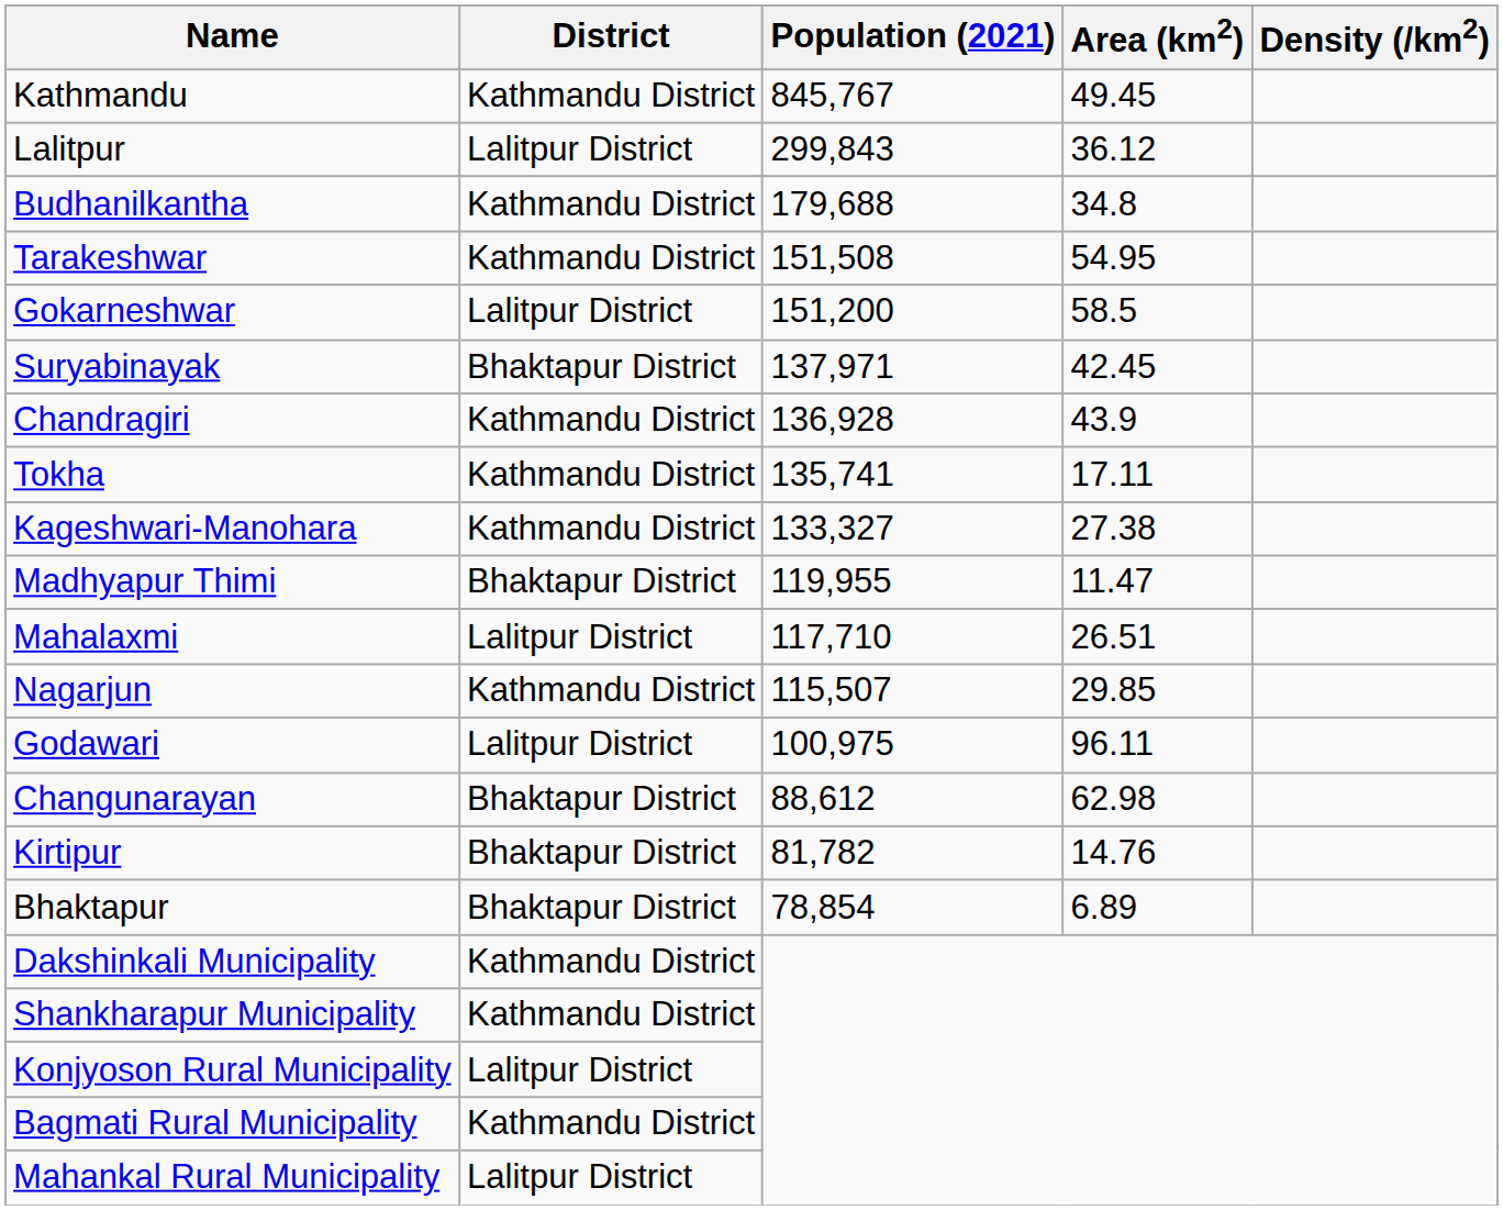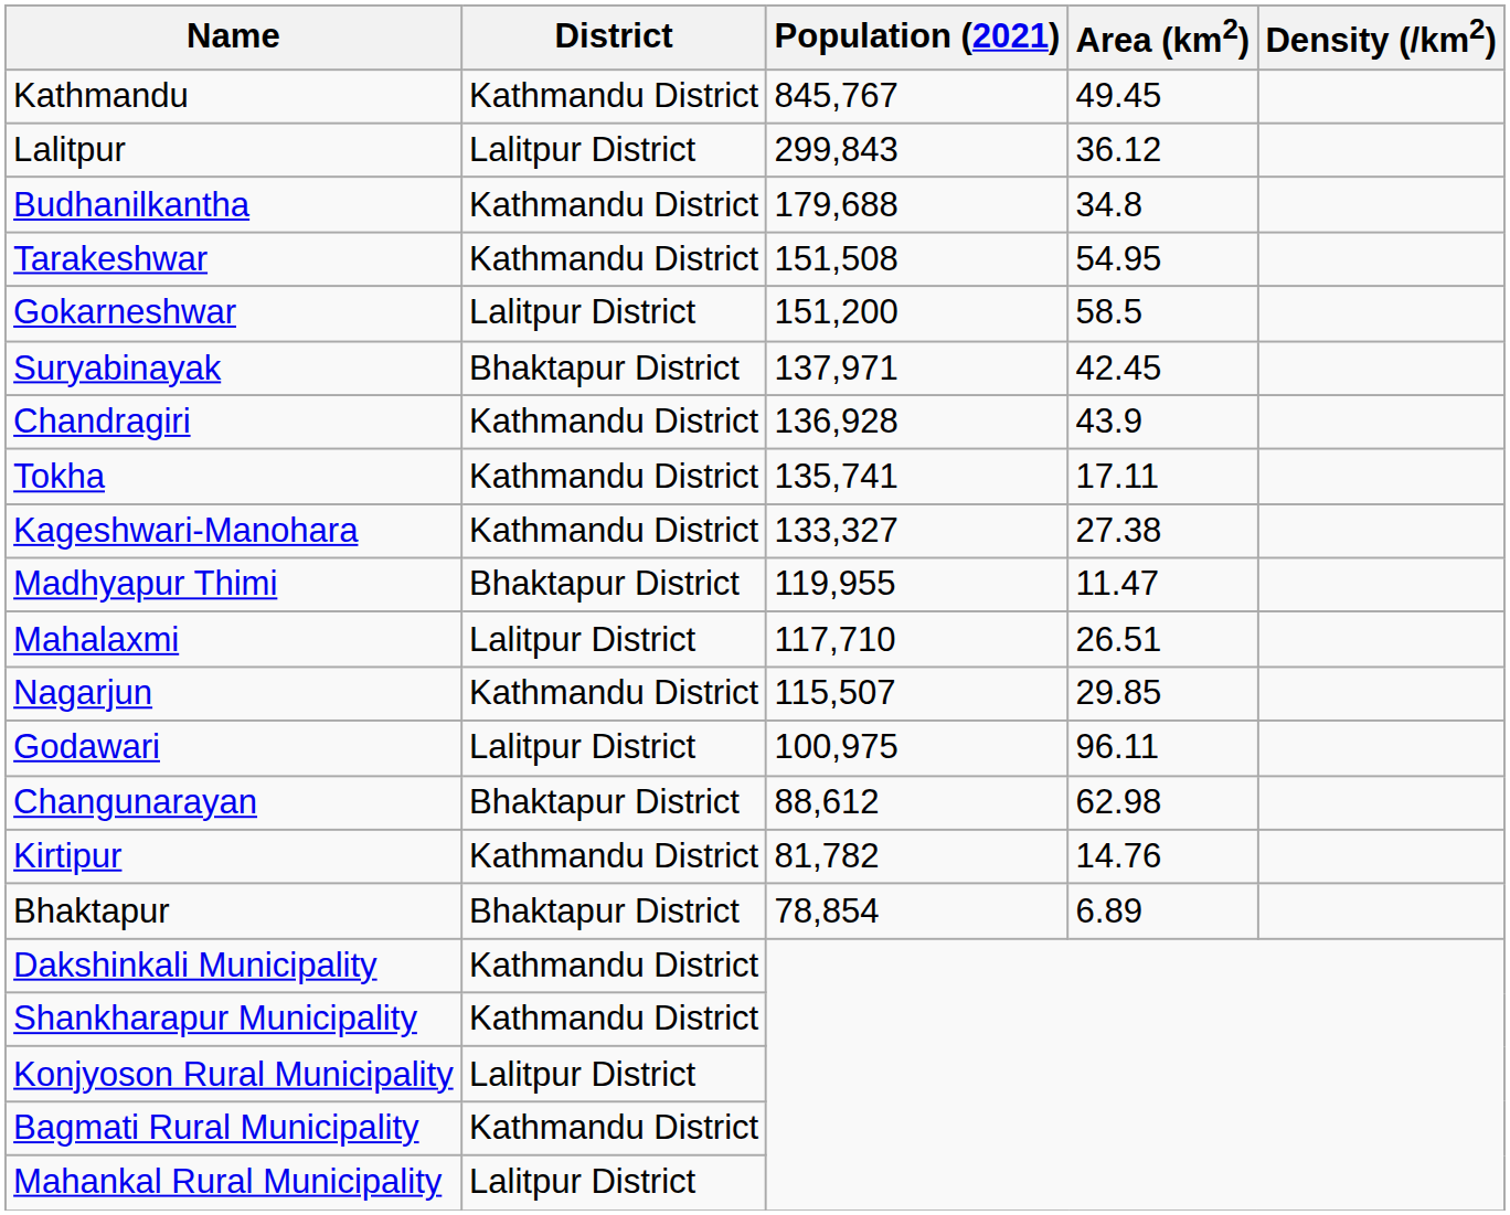 <table class="wikitable sortable static-row-numbers static-row-header-text">
 <tr>
 <th>Name</th>
 <th>District</th>
 <th>Population (<a href='#'>2021</a>)</th>
 <th>Area (km<sup>2</sup>)</th>
 <th>Density (/km<sup>2</sup>)</th>
 </tr>
 <tr>
 <td>Kathmandu</td>
 <td>Kathmandu District</td>
 <td>845,767</td>
 <td>49.45</td>
 <td></td>
 </tr>
 <tr>
 <td>Lalitpur</td>
 <td>Lalitpur District</td>
 <td>299,843</td>
 <td>36.12</td>
 <td></td>
 </tr>
 <tr>
 <td><a href='#'>Budhanilkantha</a></td>
 <td>Kathmandu District</td>
 <td>179,688</td>
 <td>34.8</td>
 <td></td>
 </tr>
 <tr>
 <td><a href='#'>Tarakeshwar</a></td>
 <td>Kathmandu District</td>
 <td>151,508</td>
 <td>54.95</td>
 <td></td>
 </tr>
 <tr>
 <td><a href='#'>Gokarneshwar</a></td>
 <td>Lalitpur District</td>
 <td>151,200</td>
 <td>58.5</td>
 <td></td>
 </tr>
 <tr>
 <td><a href='#'>Suryabinayak</a></td>
 <td>Bhaktapur District</td>
 <td>137,971</td>
 <td>42.45</td>
 <td></td>
 </tr>
 <tr>
 <td><a href='#'>Chandragiri</a></td>
 <td>Kathmandu District</td>
 <td>136,928</td>
 <td>43.9</td>
 <td></td>
 </tr>
 <tr>
 <td><a href='#'>Tokha</a></td>
 <td>Kathmandu District</td>
 <td>135,741</td>
 <td>17.11</td>
 <td></td>
 </tr>
 <tr>
 <td><a href='#'>Kageshwari-Manohara</a></td>
 <td>Kathmandu District</td>
 <td>133,327</td>
 <td>27.38</td>
 <td></td>
 </tr>
 <tr>
 <td><a href='#'>Madhyapur Thimi</a></td>
 <td>Bhaktapur District</td>
 <td>119,955</td>
 <td>11.47</td>
 <td></td>
 </tr>
 <tr>
 <td><a href='#'>Mahalaxmi</a></td>
 <td>Lalitpur District</td>
 <td>117,710</td>
 <td>26.51</td>
 <td></td>
 </tr>
 <tr>
 <td><a href='#'>Nagarjun</a></td>
 <td>Kathmandu District</td>
 <td>115,507</td>
 <td>29.85</td>
 <td></td>
 </tr>
 <tr>
 <td><a href='#'>Godawari</a></td>
 <td>Lalitpur District</td>
 <td>100,975</td>
 <td>96.11</td>
 <td></td>
 </tr>
 <tr>
 <td><a href='#'>Changunarayan</a></td>
 <td>Bhaktapur District</td>
 <td>88,612</td>
 <td>62.98</td>
 <td></td>
 </tr>
 <tr>
 <td><a href='#'>Kirtipur</a></td>
-<td>Bhaktapur District</td>
+<td>Kathmandu District</td>
 <td>81,782</td>
 <td>14.76</td>
 <td></td>
 </tr>
 <tr>
 <td>Bhaktapur</td>
 <td>Bhaktapur District</td>
 <td>78,854</td>
 <td>6.89</td>
 <td></td>
 </tr>
 <tr>
 <td><a href='#'>Dakshinkali Municipality</a></td>
 <td>Kathmandu District</td>
 </tr>
 <tr>
 <td><a href='#'>Shankharapur Municipality</a></td>
 <td>Kathmandu District</td>
 </tr>
 <tr>
 <td><a href='#'>Konjyoson Rural Municipality</a></td>
 <td>Lalitpur District</td>
 </tr>
 <tr>
 <td><a href='#'>Bagmati Rural Municipality</a></td>
 <td>Kathmandu District</td>
 </tr>
 <tr>
 <td><a href='#'>Mahankal Rural Municipality</a></td>
 <td>Lalitpur District</td>
 </tr>
 </table>
